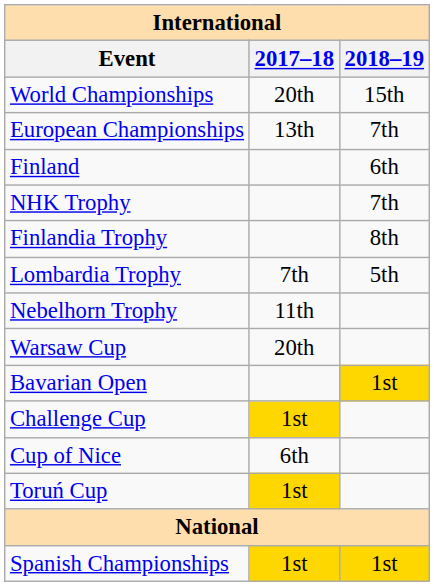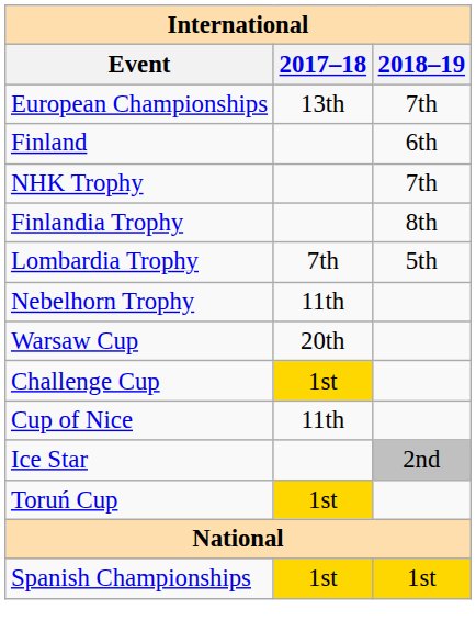 <table class="wikitable" style="text-align:center">
 <tr>
 <th style="background-color: #ffdead; " colspan=3 align=center>International</th>
 </tr>
 <tr>
 <th>Event</th>
 <th><a href='#'>2017–18</a></th>
 <th><a href='#'>2018–19</a></th>
-</tr>
-<tr>
-<td align=left><a href='#'>World Championships</a></td>
-<td>20th</td>
-<td>15th</td>
 </tr>
 <tr>
 <td align=left><a href='#'>European Championships</a></td>
 <td>13th</td>
 <td>7th</td>
 </tr>
 <tr>
 <td align=left> <a href='#'>Finland</a></td>
 <td></td>
 <td>6th</td>
 </tr>
 <tr>
 <td align=left> <a href='#'>NHK Trophy</a></td>
 <td></td>
 <td>7th</td>
 </tr>
 <tr>
 <td align=left> <a href='#'>Finlandia Trophy</a></td>
 <td></td>
 <td>8th</td>
 </tr>
 <tr>
 <td align=left> <a href='#'>Lombardia Trophy</a></td>
 <td>7th</td>
 <td>5th</td>
 </tr>
 <tr>
 <td align=left> <a href='#'>Nebelhorn Trophy</a></td>
 <td>11th</td>
 <td></td>
 </tr>
 <tr>
 <td align=left> <a href='#'>Warsaw Cup</a></td>
 <td>20th</td>
 <td></td>
 </tr>
 <tr>
-<td align=left><a href='#'>Bavarian Open</a></td>
-<td></td>
-<td bgcolor=gold>1st</td>
-</tr>
-<tr>
 <td align=left><a href='#'>Challenge Cup</a></td>
 <td bgcolor=gold>1st</td>
 <td></td>
 </tr>
 <tr>
 <td align=left><a href='#'>Cup of Nice</a></td>
-<td>6th</td>
+<td>11th</td>
 <td></td>
+</tr>
+<tr>
+<td align=left><a href='#'>Ice Star</a></td>
+<td></td>
+<td bgcolor=silver>2nd</td>
 </tr>
 <tr>
 <td align=left><a href='#'>Toruń Cup</a></td>
 <td bgcolor=gold>1st</td>
 <td></td>
 </tr>
 <tr>
 <th style="background-color: #ffdead; " colspan=3 align=center>National</th>
 </tr>
 <tr>
 <td align=left><a href='#'>Spanish Championships</a></td>
 <td bgcolor=gold>1st</td>
 <td bgcolor=gold>1st</td>
 </tr>
 </table>
